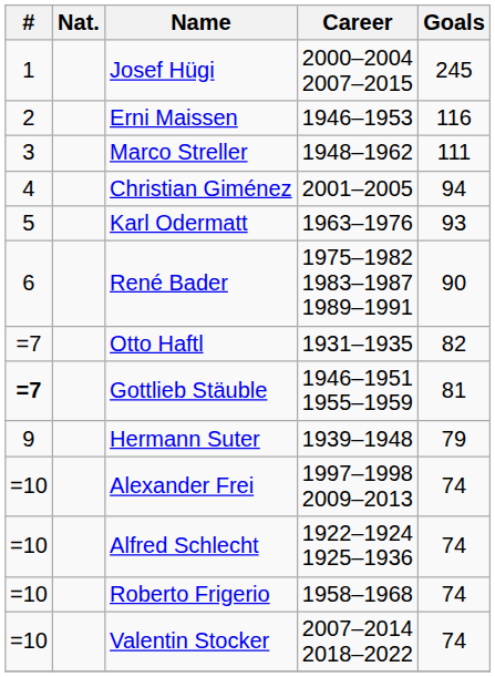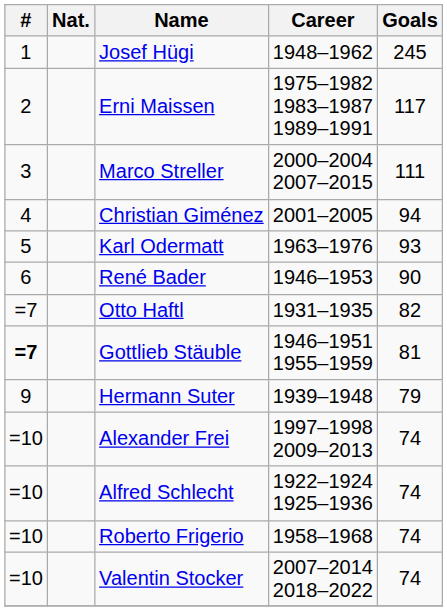 <table class="wikitable sortable" align="right" style="text-align:center">
 <tr>
 <th class="unsortable">#</th>
 <th class="unsortable">Nat.</th>
 <th class="unsortable">Name</th>
 <th class="unsortable">Career</th>
 <th>Goals</th>
 </tr>
 <tr>
 <td>1</td>
 <td></td>
 <td align="left"><a href='#'>Josef Hügi</a></td>
-<td>2000–2004<br>2007–2015</td>
+<td>1948–1962</td>
 <td>245</td>
 </tr>
 <tr>
 <td>2</td>
 <td></td>
 <td align="left"><a href='#'>Erni Maissen</a></td>
-<td>1946–1953</td>
-<td>116</td>
+<td>1975–1982<br>1983–1987<br>1989–1991</td>
+<td>117</td>
 </tr>
 <tr>
 <td>3</td>
 <td></td>
 <td align="left"><a href='#'>Marco Streller</a></td>
-<td>1948–1962</td>
+<td>2000–2004<br>2007–2015</td>
 <td>111</td>
 </tr>
 <tr>
 <td>4</td>
 <td></td>
 <td align="left"><a href='#'>Christian Giménez</a></td>
 <td>2001–2005</td>
 <td>94</td>
 </tr>
 <tr>
 <td>5</td>
 <td></td>
 <td align="left"><a href='#'>Karl Odermatt</a></td>
 <td>1963–1976</td>
 <td>93</td>
 </tr>
 <tr>
 <td>6</td>
 <td></td>
 <td align="left"><a href='#'>René Bader</a></td>
-<td>1975–1982<br>1983–1987<br>1989–1991</td>
+<td>1946–1953</td>
 <td>90</td>
 </tr>
 <tr>
 <td>=7</td>
 <td></td>
 <td align="left"><a href='#'>Otto Haftl</a></td>
 <td>1931–1935</td>
 <td>82</td>
 </tr>
 <tr>
 <td><strong>=7</strong></td>
 <td></td>
 <td align="left"><a href='#'>Gottlieb Stäuble</a></td>
 <td>1946–1951<br>1955–1959</td>
 <td>81</td>
 </tr>
 <tr>
 <td>9</td>
 <td></td>
 <td align="left"><a href='#'>Hermann Suter</a></td>
 <td>1939–1948</td>
 <td>79</td>
 </tr>
 <tr>
 <td>=10</td>
 <td></td>
 <td align="left"><a href='#'>Alexander Frei</a></td>
 <td>1997–1998<br>2009–2013</td>
 <td>74</td>
 </tr>
 <tr>
 <td>=10</td>
 <td></td>
 <td align="left"><a href='#'>Alfred Schlecht</a></td>
 <td>1922–1924<br>1925–1936</td>
 <td>74</td>
 </tr>
 <tr>
 <td>=10</td>
 <td></td>
 <td align="left"><a href='#'>Roberto Frigerio</a></td>
 <td>1958–1968</td>
 <td>74</td>
 </tr>
 <tr>
 <td>=10</td>
 <td></td>
 <td align="left"><a href='#'>Valentin Stocker</a></td>
 <td>2007–2014<br>2018–2022</td>
 <td>74</td>
 </tr>
 <tr>
 </tr>
 </table>
